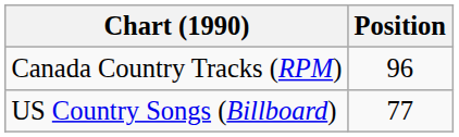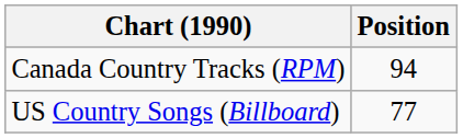 <table class="wikitable sortable">
 <tr>
 <th scope="col">Chart (1990)</th>
 <th scope="col">Position</th>
 </tr>
 <tr>
 <td>Canada Country Tracks (<em><a href='#'>RPM</a></em>)</td>
-<td align="center">96</td>
+<td align="center">94</td>
 </tr>
 <tr>
 <td>US <a href='#'>Country Songs</a> (<em><a href='#'>Billboard</a></em>)</td>
 <td align="center">77</td>
 </tr>
 </table>
